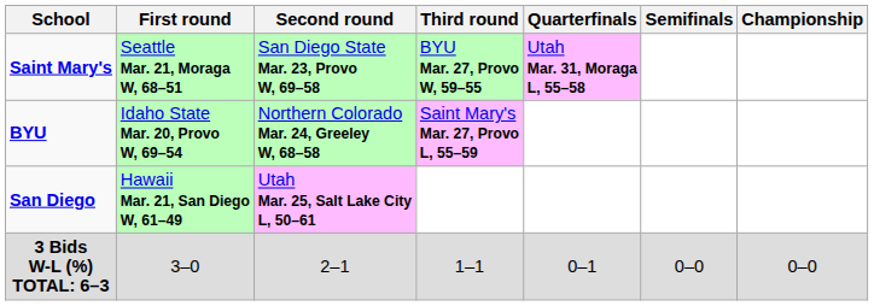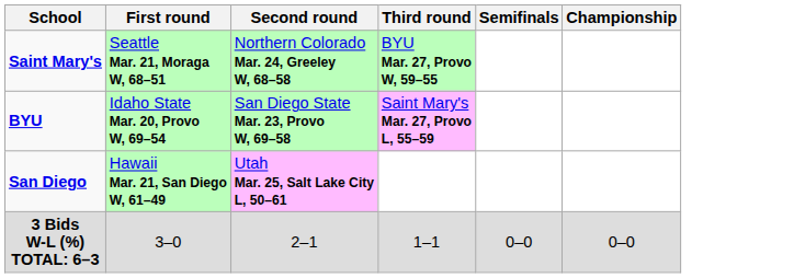 <table class="sortable wikitable" style="white-space:nowrap; font-size:90%;">
 <tr>
 <th>School</th>
 <th>First round</th>
 <th>Second round</th>
 <th>Third round</th>
-<th>Quarterfinals</th>
 <th>Semifinals</th>
 <th>Championship</th>
 </tr>
 <tr>
 <td><strong><a href='#'>Saint Mary's</a></strong></td>
 <td style="background:#bfb;"><a href='#'>Seattle</a> <br> <strong><small>Mar. 21, Moraga</small></strong> <br> <strong><small>W, 68–51</small></strong></td>
-<td style="background:#bfb;"><a href='#'>San Diego State</a> <br> <strong><small>Mar. 23, Provo</small></strong> <br> <strong><small>W, 69–58</small></strong></td>
+<td style="background:#bfb;"><a href='#'>Northern Colorado</a> <br> <strong><small>Mar. 24, Greeley</small></strong> <br> <strong><small>W, 68–58</small></strong></td>
 <td style="background:#bfb;"><a href='#'>BYU</a> <br> <strong><small>Mar. 27, Provo</small></strong> <br> <strong><small>W, 59–55</small></strong></td>
-<td style="background:#fbf;"><a href='#'>Utah</a> <br> <strong><small>Mar. 31, Moraga</small></strong> <br> <strong><small>L, 55–58</small></strong></td>
 <td style="background:#fff;"></td>
 <td style="background:#fff;"></td>
 </tr>
 <tr>
 <td><strong><a href='#'>BYU</a></strong></td>
 <td style="background:#bfb;"><a href='#'>Idaho State</a> <br> <strong><small>Mar. 20, Provo</small></strong> <br> <strong><small>W, 69–54</small></strong></td>
-<td style="background:#bfb;"><a href='#'>Northern Colorado</a> <br> <strong><small>Mar. 24, Greeley</small></strong> <br> <strong><small>W, 68–58</small></strong></td>
+<td style="background:#bfb;"><a href='#'>San Diego State</a> <br> <strong><small>Mar. 23, Provo</small></strong> <br> <strong><small>W, 69–58</small></strong></td>
 <td style="background:#fbf;"><a href='#'>Saint Mary's</a> <br> <strong><small>Mar. 27, Provo</small></strong> <br> <strong><small>L, 55–59</small></strong></td>
-<td style="background:#fff;"></td>
 <td style="background:#fff;"></td>
 <td style="background:#fff;"></td>
 </tr>
 <tr>
 <td><strong><a href='#'>San Diego</a></strong></td>
 <td style="background:#bfb;"><a href='#'>Hawaii</a> <br> <strong><small>Mar. 21, San Diego</small></strong> <br> <strong><small>W, 61–49</small></strong></td>
 <td style="background:#fbf;"><a href='#'>Utah</a> <br> <strong><small>Mar. 25, Salt Lake City</small></strong> <br> <strong><small>L, 50–61</small></strong></td>
 <td style="background:#fff;"></td>
 <td style="background:#fff;"></td>
 <td style="background:#fff;"></td>
-<td style="background:#fff;"></td>
 </tr>
 <tr class="sortbottom"  style="text-align:center; background:#ddd;">
 <td><strong>3 Bids<br>W-L (%)<br>TOTAL: 6–3 </strong></td>
 <td>3–0 </td>
 <td>2–1 </td>
 <td>1–1 </td>
-<td>0–1 </td>
 <td>0–0 </td>
 <td>0–0 </td>
 </tr>
 </table>
